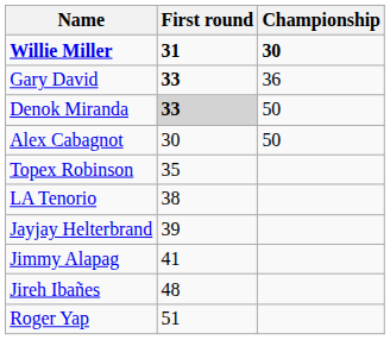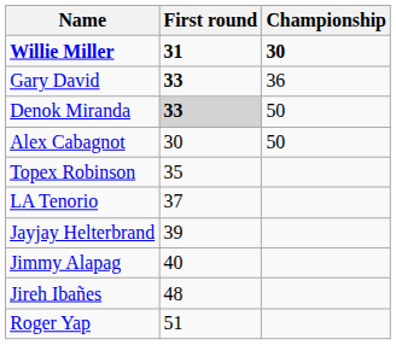 <table class=wikitable>
 <tr>
 <th>Name</th>
 <th>First round</th>
 <th>Championship</th>
 </tr>
 <tr>
 <td><strong><a href='#'>Willie Miller</a></strong></td>
 <td><strong>31</strong></td>
 <td><strong>30</strong></td>
 </tr>
 <tr>
 <td><a href='#'>Gary David</a></td>
 <td><strong>33</strong></td>
 <td>36</td>
 </tr>
 <tr>
 <td><a href='#'>Denok Miranda</a></td>
 <td style="background: lightgrey;"><strong>33</strong></td>
 <td>50</td>
 </tr>
 <tr>
 <td><a href='#'>Alex Cabagnot</a></td>
 <td>30</td>
 <td>50</td>
 </tr>
 <tr>
 <td><a href='#'>Topex Robinson</a></td>
 <td>35</td>
 <td></td>
 </tr>
 <tr>
 <td><a href='#'>LA Tenorio</a></td>
-<td>38</td>
+<td>37</td>
 <td></td>
 </tr>
 <tr>
 <td><a href='#'>Jayjay Helterbrand</a></td>
 <td>39</td>
 <td></td>
 </tr>
 <tr>
 <td><a href='#'>Jimmy Alapag</a></td>
-<td>41</td>
+<td>40</td>
 <td></td>
 </tr>
 <tr>
 <td><a href='#'>Jireh Ibañes</a></td>
 <td>48</td>
 <td></td>
 </tr>
 <tr>
 <td><a href='#'>Roger Yap</a></td>
 <td>51</td>
 <td></td>
 </tr>
 </table>
